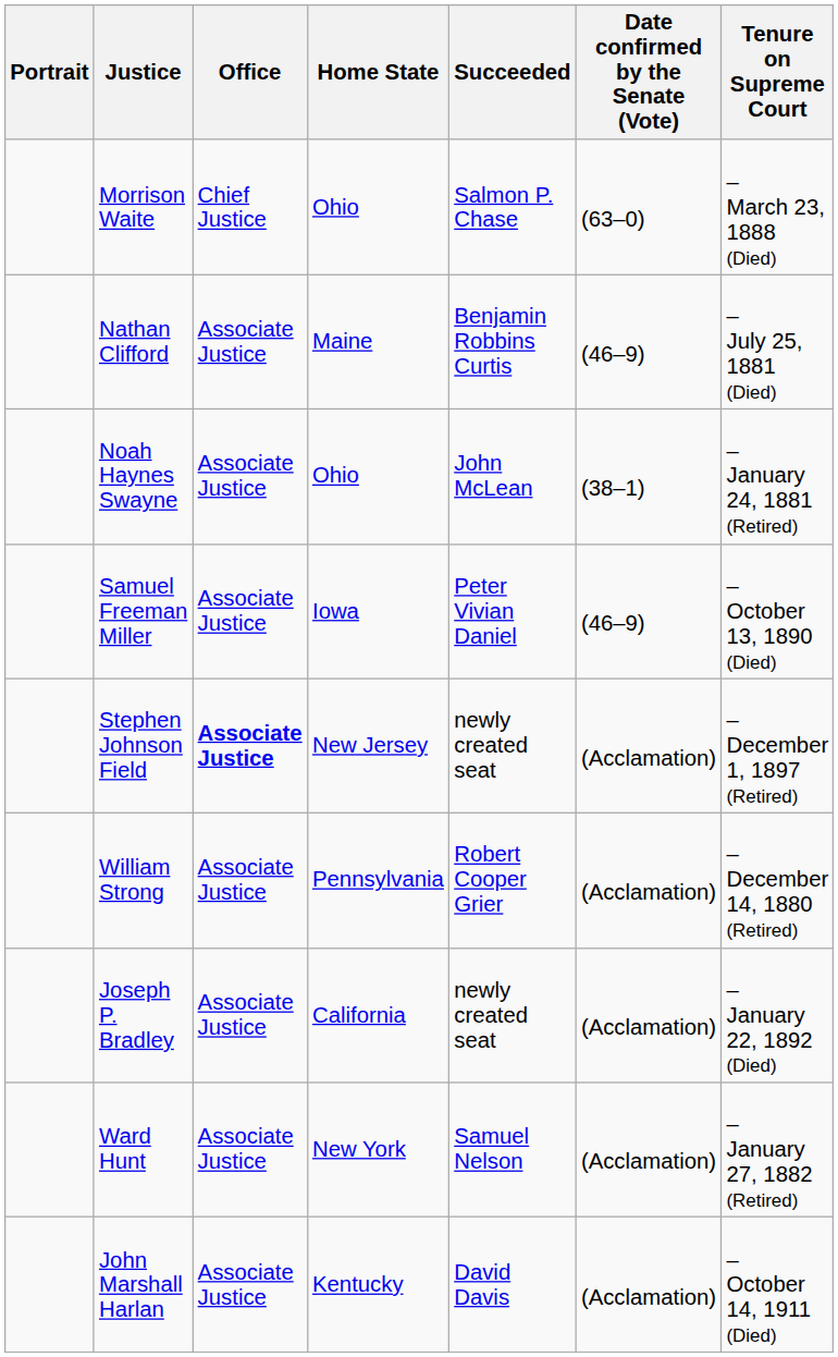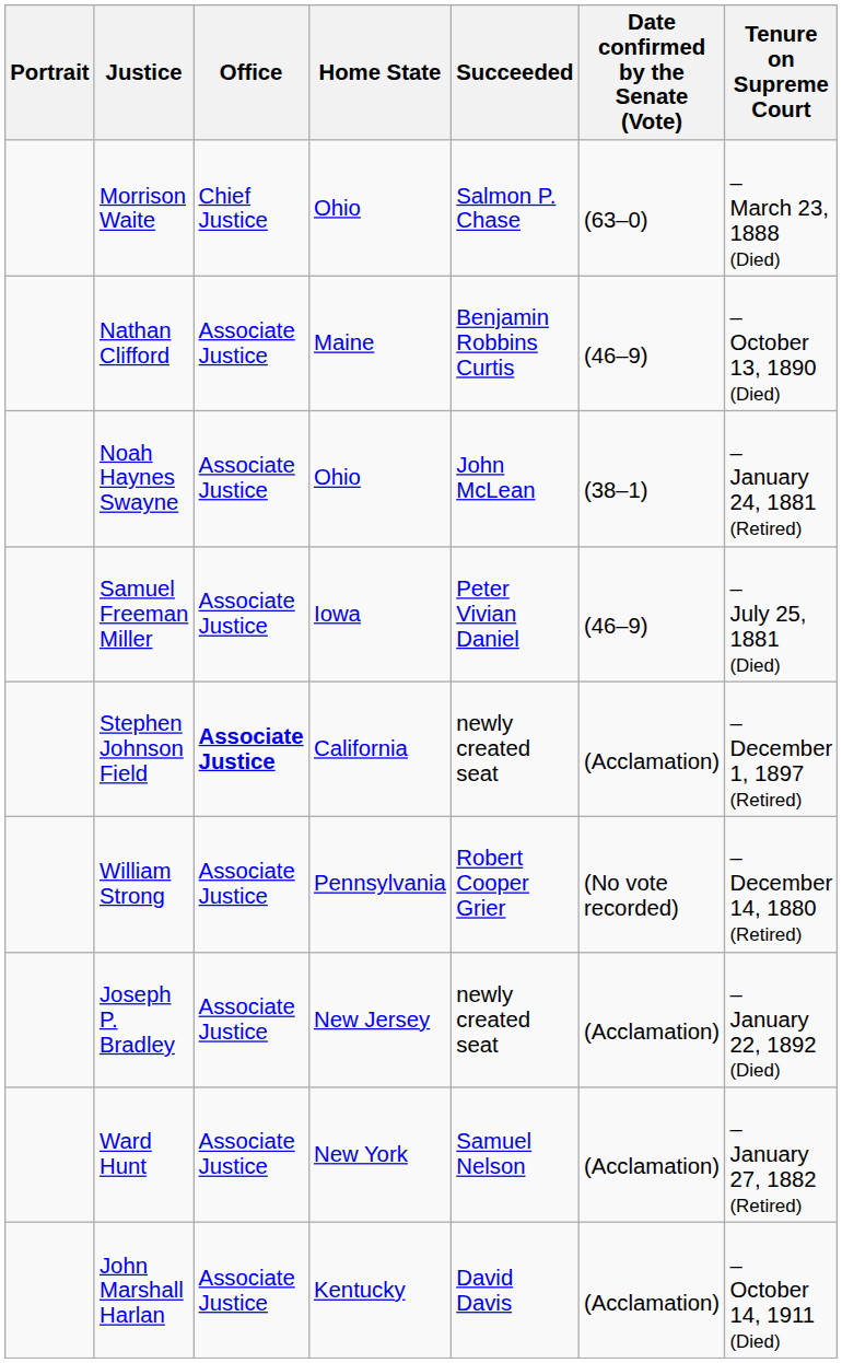 <table class="wikitable sortable">
 <tr>
 <th scope="col" style="width: 10px;">Portrait</th>
 <th scope="col" style="width: 10px;">Justice</th>
 <th scope="col" style="width: 10px;">Office</th>
 <th scope="col" style="width: 10px;">Home State</th>
 <th scope="col" style="width: 10px;">Succeeded</th>
 <th scope="col" style="width: 10px;">Date confirmed by the Senate<br>(Vote)</th>
 <th scope="col" style="width: 10px;">Tenure on Supreme Court</th>
 </tr>
 <tr>
 <td></td>
 <td><a href='#'>Morrison Waite</a></td>
 <td><a href='#'>Chief Justice</a></td>
 <td><a href='#'>Ohio</a></td>
 <td><a href='#'>Salmon P. Chase</a></td>
 <td><br>(63–0)</td>
 <td><br>–<br>March 23, 1888<br><small>(Died)</small></td>
 </tr>
 <tr>
 <td></td>
 <td><a href='#'>Nathan Clifford</a></td>
 <td><a href='#'>Associate Justice</a></td>
 <td><a href='#'>Maine</a></td>
 <td><a href='#'>Benjamin Robbins Curtis</a></td>
 <td><br>(46–9)</td>
-<td><br>–<br>July 25, 1881<br><small>(Died)</small></td>
+<td><br>–<br>October 13, 1890<br><small>(Died)</small></td>
 </tr>
 <tr>
 <td></td>
 <td><a href='#'>Noah Haynes Swayne</a></td>
 <td><a href='#'>Associate Justice</a></td>
 <td><a href='#'>Ohio</a></td>
 <td><a href='#'>John McLean</a></td>
 <td><br>(38–1)</td>
 <td><br>–<br>January 24, 1881<br><small>(Retired)</small></td>
 </tr>
 <tr>
 <td></td>
 <td><a href='#'>Samuel Freeman Miller</a></td>
 <td><a href='#'>Associate Justice</a></td>
 <td><a href='#'>Iowa</a></td>
 <td><a href='#'>Peter Vivian Daniel</a></td>
 <td><br>(46–9)</td>
-<td><br>–<br>October 13, 1890<br><small>(Died)</small></td>
+<td><br>–<br>July 25, 1881<br><small>(Died)</small></td>
 </tr>
 <tr>
 <td></td>
 <td><a href='#'>Stephen Johnson Field</a></td>
 <td><strong><a href='#'>Associate Justice</a></strong></td>
-<td><a href='#'>New Jersey</a></td>
+<td><a href='#'>California</a></td>
 <td>newly created seat</td>
 <td><br>(Acclamation)</td>
 <td><br>–<br>December 1, 1897<br><small>(Retired)</small></td>
 </tr>
 <tr>
 <td></td>
 <td><a href='#'>William Strong</a></td>
 <td><a href='#'>Associate Justice</a></td>
 <td><a href='#'>Pennsylvania</a></td>
 <td><a href='#'>Robert Cooper Grier</a></td>
-<td><br>(Acclamation)</td>
+<td><br>(No vote recorded)</td>
 <td><br>–<br>December 14, 1880<br><small>(Retired)</small></td>
 </tr>
 <tr>
 <td></td>
 <td><a href='#'>Joseph P. Bradley</a></td>
 <td><a href='#'>Associate Justice</a></td>
-<td><a href='#'>California</a></td>
+<td><a href='#'>New Jersey</a></td>
 <td>newly created seat</td>
 <td><br>(Acclamation)</td>
 <td><br>–<br>January 22, 1892<br><small>(Died)</small></td>
 </tr>
 <tr>
 <td></td>
 <td><a href='#'>Ward Hunt</a></td>
 <td><a href='#'>Associate Justice</a></td>
 <td><a href='#'>New York</a></td>
 <td><a href='#'>Samuel Nelson</a></td>
 <td><br>(Acclamation)</td>
 <td><br>–<br>January 27, 1882<br><small>(Retired)</small></td>
 </tr>
 <tr>
 <td></td>
 <td><a href='#'>John Marshall Harlan</a></td>
 <td><a href='#'>Associate Justice</a></td>
 <td><a href='#'>Kentucky</a></td>
 <td><a href='#'>David Davis</a></td>
 <td><br>(Acclamation)</td>
 <td><br>–<br>October 14, 1911<br><small>(Died)</small></td>
 </tr>
 <tr>
 </tr>
 </table>
